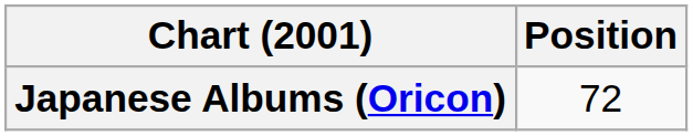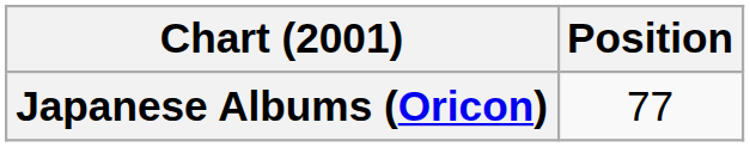 <table class="wikitable plainrowheaders" style="text-align:center">
 <tr>
 <th scope="col">Chart (2001)</th>
 <th scope="col">Position</th>
 </tr>
 <tr>
 <th scope="row">Japanese Albums (<a href='#'>Oricon</a>)</th>
-<td>72</td>
+<td>77</td>
 </tr>
 </table>
